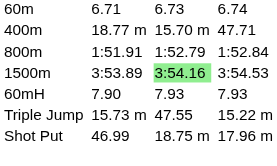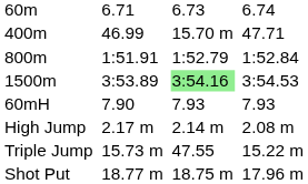 <table>
 <tr>
 <td>60m</td>
 <td></td>
 <td>6.71</td>
 <td></td>
 <td>6.73</td>
 <td></td>
 <td>6.74</td>
 </tr>
 <tr>
 <td>400m</td>
 <td></td>
-<td>18.77 m</td>
+<td>46.99</td>
 <td></td>
 <td>15.70 m</td>
 <td></td>
 <td>47.71</td>
 </tr>
 <tr>
 <td>800m</td>
 <td></td>
 <td>1:51.91</td>
 <td></td>
 <td>1:52.79</td>
 <td></td>
 <td>1:52.84</td>
 </tr>
 <tr>
 <td>1500m</td>
 <td></td>
 <td>3:53.89</td>
 <td></td>
 <td style="background: lightgreen;">3:54.16</td>
 <td></td>
 <td>3:54.53</td>
 </tr>
 <tr>
 <td>60mH</td>
 <td></td>
 <td>7.90</td>
 <td></td>
 <td>7.93</td>
 <td></td>
 <td>7.93</td>
 </tr>
 <tr>
+<td>High Jump</td>
+<td></td>
+<td>2.17 m</td>
+<td></td>
+<td>2.14 m</td>
+<td></td>
+<td>2.08 m</td>
+</tr>
+<tr>
 <td>Triple Jump</td>
 <td></td>
 <td>15.73 m</td>
 <td></td>
 <td>47.55</td>
 <td></td>
 <td>15.22 m</td>
 </tr>
 <tr>
 <td>Shot Put</td>
 <td></td>
-<td>46.99</td>
+<td>18.77 m</td>
 <td></td>
 <td>18.75 m</td>
 <td></td>
 <td>17.96 m</td>
 </tr>
 </table>
